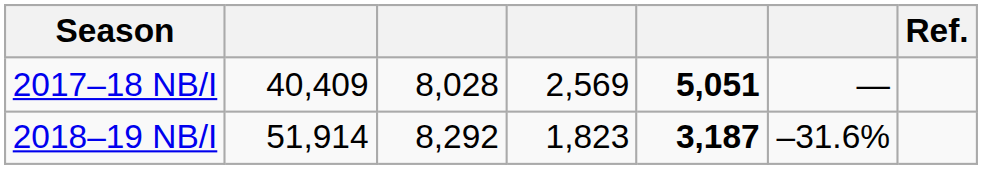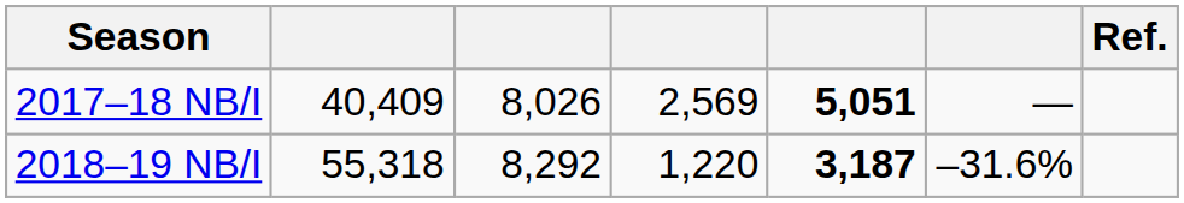 <table class="wikitable" style="text-align:right">
 <tr>
 <th>Season</th>
 <th width=65></th>
 <th width=55></th>
 <th width=55></th>
 <th width=55></th>
 <th width=55></th>
 <th align=center>Ref.</th>
 </tr>
 <tr>
 <td align=left><a href='#'>2017–18 NB/I</a></td>
 <td>40,409</td>
-<td>8,028</td>
+<td>8,026</td>
 <td>2,569</td>
 <td><strong>5,051</strong></td>
 <td>—</td>
 <td align=center></td>
 </tr>
 <tr>
 <td align=left><a href='#'>2018–19 NB/I</a></td>
-<td>51,914</td>
+<td>55,318</td>
 <td>8,292</td>
-<td>1,823</td>
+<td>1,220</td>
 <td><strong>3,187</strong></td>
 <td>–31.6%</td>
 <td align=center></td>
 </tr>
 </table>
